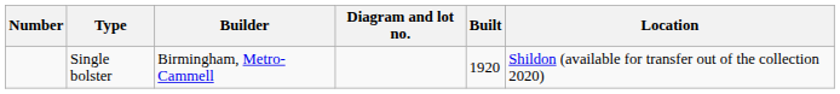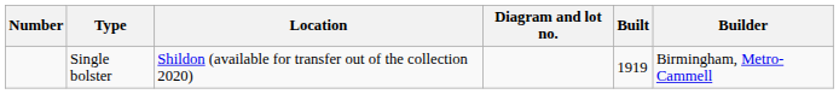 <table class="wikitable sortable">
 <tr>
 <th>Number</th>
 <th>Type</th>
-<th>Builder</th>
+<th>Location</th>
 <th>Diagram and lot no.</th>
 <th>Built</th>
-<th>Location</th>
+<th>Builder</th>
 </tr>
 <tr>
 <td></td>
 <td>Single bolster</td>
+<td><a href='#'>Shildon</a> (available for transfer out of the collection 2020)</td>
+<td></td>
+<td>1919</td>
 <td>Birmingham, <a href='#'>Metro-Cammell</a></td>
-<td></td>
-<td>1920</td>
-<td><a href='#'>Shildon</a> (available for transfer out of the collection 2020)</td>
 </tr>
 </table>
